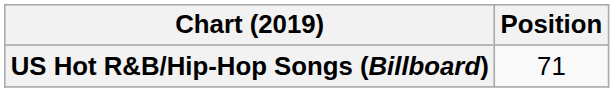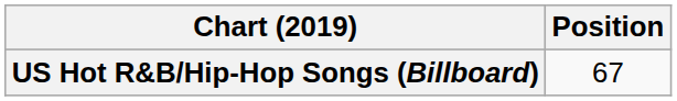 <table class="wikitable plainrowheaders" style="text-align:center">
 <tr>
 <th scope="col">Chart (2019)</th>
 <th scope="col">Position</th>
 </tr>
 <tr>
 <th scope="row">US Hot R&B/Hip-Hop Songs (<em>Billboard</em>)</th>
-<td>71</td>
+<td>67</td>
 </tr>
 </table>
